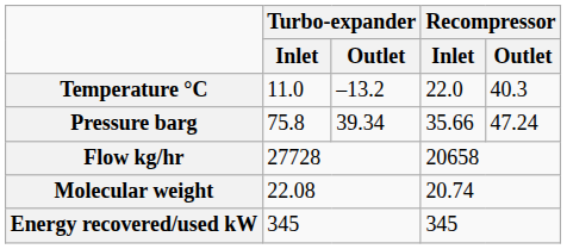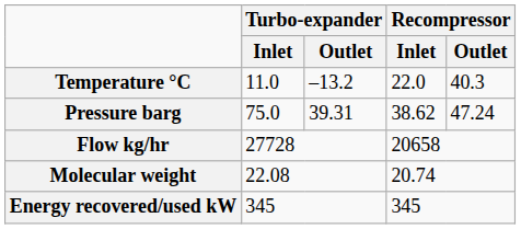 <table class="wikitable">
 <tr>
 <td rowspan="2"></td>
 <th colspan="2">Turbo-expander</th>
 <th colspan="2">Recompressor</th>
 </tr>
 <tr>
 <th>Inlet</th>
 <th>Outlet</th>
 <th>Inlet</th>
 <th>Outlet</th>
 </tr>
 <tr>
 <th>Temperature °C</th>
 <td>11.0</td>
 <td>–13.2</td>
 <td>22.0</td>
 <td>40.3</td>
 </tr>
 <tr>
 <th>Pressure barg</th>
-<td>75.8</td>
-<td>39.34</td>
-<td>35.66</td>
+<td>75.0</td>
+<td>39.31</td>
+<td>38.62</td>
 <td>47.24</td>
 </tr>
 <tr>
 <th>Flow kg/hr</th>
 <td colspan="2">27728</td>
 <td colspan="2">20658</td>
 </tr>
 <tr>
 <th>Molecular weight</th>
 <td colspan="2">22.08</td>
 <td colspan="2">20.74</td>
 </tr>
 <tr>
 <th>Energy recovered/used kW</th>
 <td colspan="2">345</td>
 <td colspan="2">345</td>
 </tr>
 </table>
